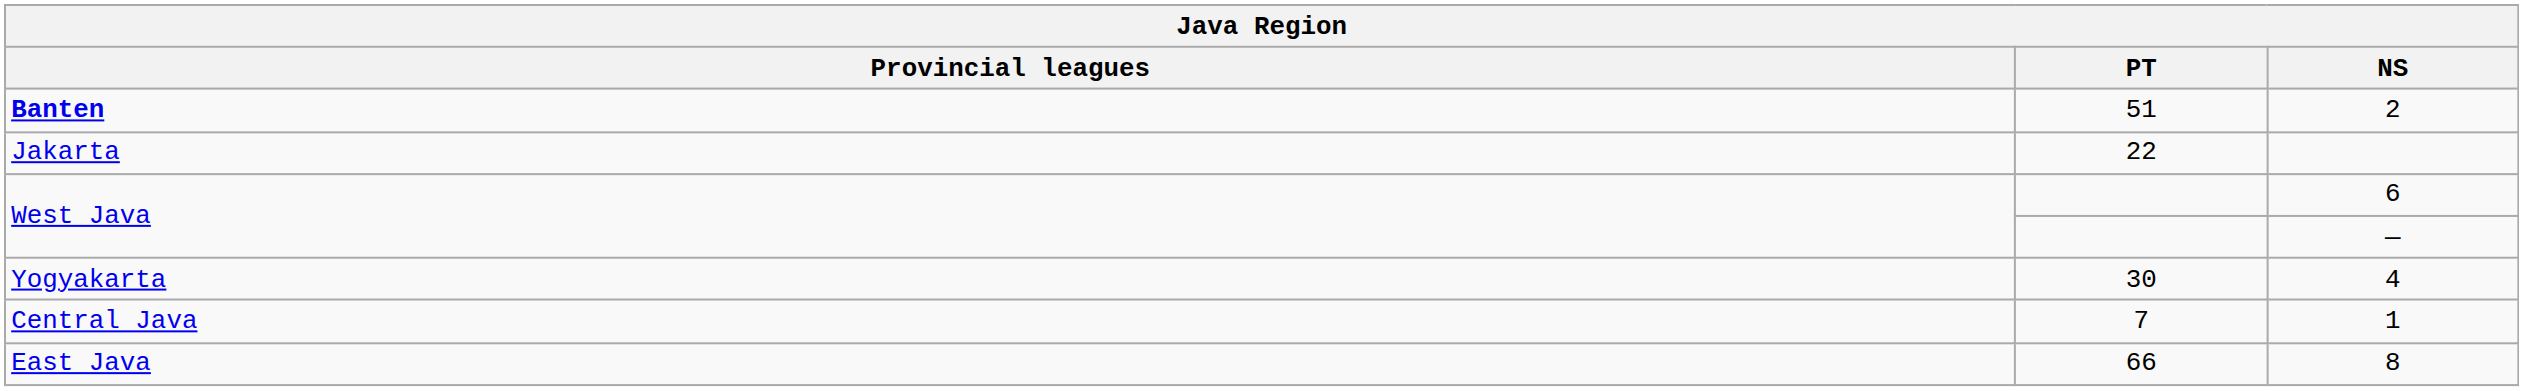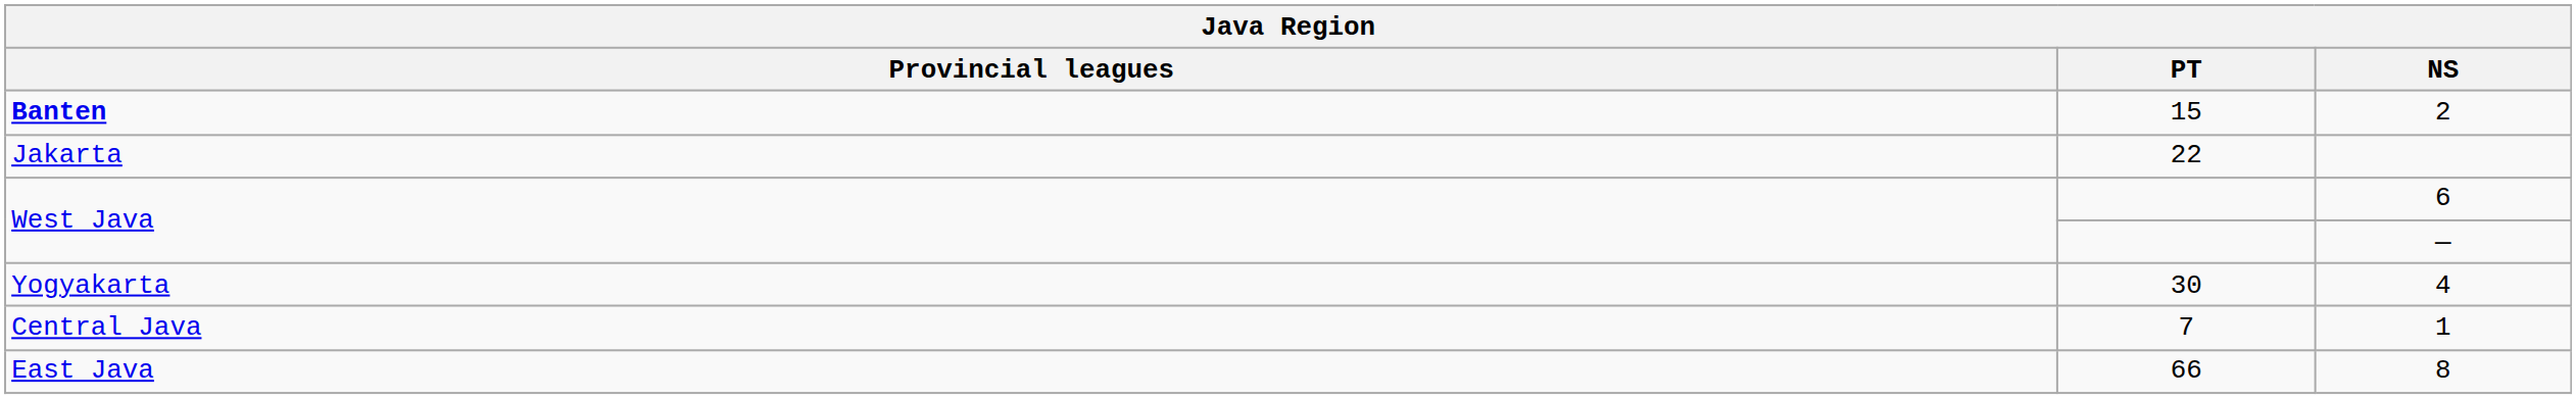 <table class="wikitable sortable" style="width:100%;">
 <tr>
 <th colspan="3"><strong>Java Region</strong></th>
 </tr>
 <tr>
 <th style="width:80%;">Provincial leagues</th>
 <th style="width:10%;">PT</th>
 <th style="width:10%;">NS</th>
 </tr>
 <tr>
 <td><strong> <a href='#'>Banten</a></strong></td>
-<td align=center>51</td>
+<td align=center>15</td>
 <td align=center>2</td>
 </tr>
 <tr>
 <td> <a href='#'>Jakarta</a></td>
 <td align=center>22</td>
 <td align=center></td>
 </tr>
 <tr>
 <td rowspan="2"> <a href='#'>West Java</a></td>
 <td align=center></td>
 <td align=center>6</td>
 </tr>
 <tr>
 <td align=center></td>
 <td align=center>—</td>
 </tr>
 <tr>
 <td> <a href='#'>Yogyakarta</a></td>
 <td align=center>30</td>
 <td align=center>4</td>
 </tr>
 <tr>
 <td> <a href='#'>Central Java</a></td>
 <td align=center>7</td>
 <td align=center>1</td>
 </tr>
 <tr>
 <td> <a href='#'>East Java</a></td>
 <td align=center>66</td>
 <td align=center>8</td>
 </tr>
 </table>
